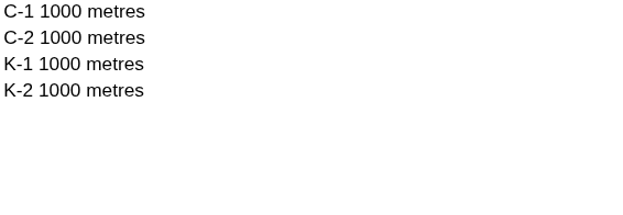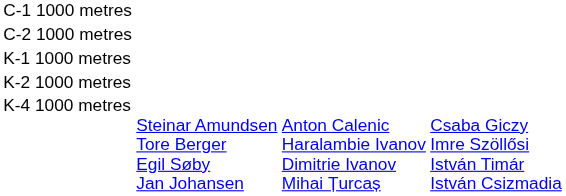 <table>
 <tr valign="top">
 <td>C-1 1000 metres<br></td>
 <td></td>
 <td></td>
 <td></td>
 </tr>
 <tr valign="top">
 <td>C-2 1000 metres<br></td>
 <td></td>
 <td></td>
 <td></td>
 </tr>
 <tr valign="top">
 <td>K-1 1000 metres<br></td>
 <td></td>
 <td></td>
 <td></td>
 </tr>
 <tr valign="top">
 <td>K-2 1000 metres<br></td>
 <td></td>
 <td></td>
 <td></td>
 </tr>
+<tr valign="top">
+<td>K-4 1000 metres<br></td>
+<td><br><a href='#'>Steinar Amundsen</a><br><a href='#'>Tore Berger</a><br><a href='#'>Egil Søby</a><br><a href='#'>Jan Johansen</a></td>
+<td><br><a href='#'>Anton Calenic</a><br><a href='#'>Haralambie Ivanov</a><br><a href='#'>Dimitrie Ivanov</a><br><a href='#'>Mihai Țurcaș</a></td>
+<td><br><a href='#'>Csaba Giczy</a><br><a href='#'>Imre Szöllősi</a><br><a href='#'>István Timár</a><br><a href='#'>István Csizmadia</a></td>
+</tr>
 </table>
